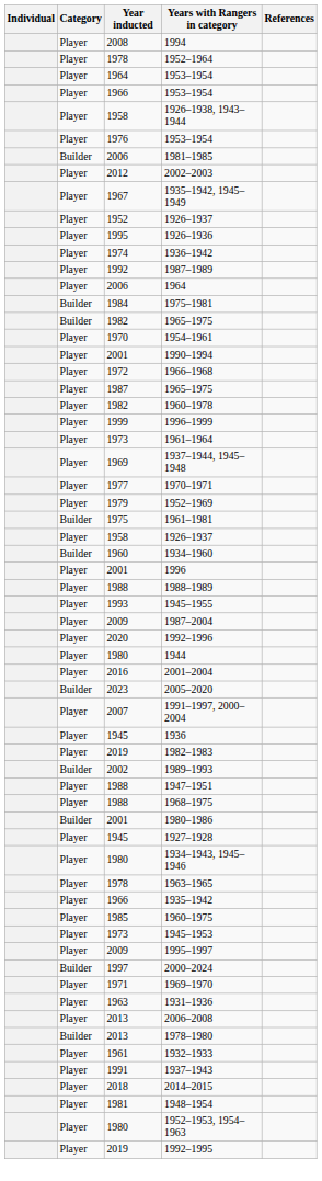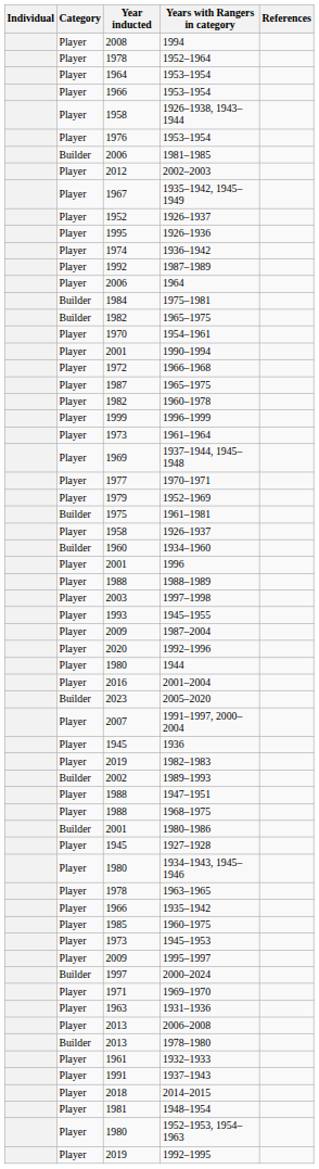 <table class="wikitable sortable" width="75%">
 <tr>
 <th scope="col">Individual</th>
 <th scope="col">Category</th>
 <th scope="col">Year inducted</th>
 <th scope="col">Years with Rangers in category</th>
 <th scope="col" class="unsortable">References</th>
 </tr>
 <tr>
 <th scope="row"></th>
 <td>Player</td>
 <td>2008</td>
 <td>1994</td>
 <td></td>
 </tr>
 <tr>
 <th scope="row"></th>
 <td>Player</td>
 <td>1978</td>
 <td>1952–1964</td>
 <td></td>
 </tr>
 <tr>
 <th scope="row"></th>
 <td>Player</td>
 <td>1964</td>
 <td>1953–1954</td>
 <td></td>
 </tr>
 <tr>
 <th scope="row"></th>
 <td>Player</td>
 <td>1966</td>
 <td>1953–1954</td>
 <td></td>
 </tr>
 <tr>
 <th scope="row"></th>
 <td>Player</td>
 <td>1958</td>
 <td>1926–1938, 1943–1944</td>
 <td></td>
 </tr>
 <tr>
 <th scope="row"></th>
 <td>Player</td>
 <td>1976</td>
 <td>1953–1954</td>
 <td></td>
 </tr>
 <tr>
 <th scope="row"></th>
 <td>Builder</td>
 <td>2006</td>
 <td>1981–1985</td>
 <td></td>
 </tr>
 <tr>
 <th scope="row"></th>
 <td>Player</td>
 <td>2012</td>
 <td>2002–2003</td>
 <td></td>
 </tr>
 <tr>
 <th scope="row"></th>
 <td>Player</td>
 <td>1967</td>
 <td>1935–1942, 1945–1949</td>
 <td></td>
 </tr>
 <tr>
 <th scope="row"></th>
 <td>Player</td>
 <td>1952</td>
 <td>1926–1937</td>
 <td></td>
 </tr>
 <tr>
 <th scope="row"></th>
 <td>Player</td>
 <td>1995</td>
 <td>1926–1936</td>
 <td></td>
 </tr>
 <tr>
 <th scope="row"></th>
 <td>Player</td>
 <td>1974</td>
 <td>1936–1942</td>
 <td></td>
 </tr>
 <tr>
 <th scope="row"></th>
 <td>Player</td>
 <td>1992</td>
 <td>1987–1989</td>
 <td></td>
 </tr>
 <tr>
 <th scope="row"></th>
 <td>Player</td>
 <td>2006</td>
 <td>1964</td>
 <td></td>
 </tr>
 <tr>
 <th scope="row"></th>
 <td>Builder</td>
 <td>1984</td>
 <td>1975–1981</td>
 <td></td>
 </tr>
 <tr>
 <th scope="row"></th>
 <td>Builder</td>
 <td>1982</td>
 <td>1965–1975</td>
 <td></td>
 </tr>
 <tr>
 <th scope="row"></th>
 <td>Player</td>
 <td>1970</td>
 <td>1954–1961</td>
 <td></td>
 </tr>
 <tr>
 <th scope="row"></th>
 <td>Player</td>
 <td>2001</td>
 <td>1990–1994</td>
 <td></td>
 </tr>
 <tr>
 <th scope="row"></th>
 <td>Player</td>
 <td>1972</td>
 <td>1966–1968</td>
 <td></td>
 </tr>
 <tr>
 <th scope="row"></th>
 <td>Player</td>
 <td>1987</td>
 <td>1965–1975</td>
 <td></td>
 </tr>
 <tr>
 <th scope="row"></th>
 <td>Player</td>
 <td>1982</td>
 <td>1960–1978</td>
 <td></td>
 </tr>
 <tr>
 <th scope="row"></th>
 <td>Player</td>
 <td>1999</td>
 <td>1996–1999</td>
 <td></td>
 </tr>
 <tr>
 <th scope="row"></th>
 <td>Player</td>
 <td>1973</td>
 <td>1961–1964</td>
 <td></td>
 </tr>
 <tr>
 <th scope="row"></th>
 <td>Player</td>
 <td>1969</td>
 <td>1937–1944, 1945–1948</td>
 <td></td>
 </tr>
 <tr>
 <th scope="row"></th>
 <td>Player</td>
 <td>1977</td>
 <td>1970–1971</td>
 <td></td>
 </tr>
 <tr>
 <th scope="row"></th>
 <td>Player</td>
 <td>1979</td>
 <td>1952–1969</td>
 <td></td>
 </tr>
 <tr>
 <th scope="row"></th>
 <td>Builder</td>
 <td>1975</td>
 <td>1961–1981</td>
 <td></td>
 </tr>
 <tr>
 <th scope="row"></th>
 <td>Player</td>
 <td>1958</td>
 <td>1926–1937</td>
 <td></td>
 </tr>
 <tr>
 <th scope="row"></th>
 <td>Builder</td>
 <td>1960</td>
 <td>1934–1960</td>
 <td></td>
 </tr>
 <tr>
 <th scope="row"></th>
 <td>Player</td>
 <td>2001</td>
 <td>1996</td>
 <td></td>
 </tr>
 <tr>
 <th scope="row"></th>
 <td>Player</td>
 <td>1988</td>
 <td>1988–1989</td>
 <td></td>
 </tr>
 <tr>
 <th scope="row"></th>
 <td>Player</td>
+<td>2003</td>
+<td>1997–1998</td>
+<td></td>
+</tr>
+<tr>
+<th scope="row"></th>
+<td>Player</td>
 <td>1993</td>
 <td>1945–1955</td>
 <td></td>
 </tr>
 <tr>
 <th scope="row"></th>
 <td>Player</td>
 <td>2009</td>
 <td>1987–2004</td>
 <td></td>
 </tr>
 <tr>
 <th scope="row"></th>
 <td>Player</td>
 <td>2020</td>
 <td>1992–1996</td>
 <td></td>
 </tr>
 <tr>
 <th scope="row"></th>
 <td>Player</td>
 <td>1980</td>
 <td>1944</td>
 <td></td>
 </tr>
 <tr>
 <th scope="row"></th>
 <td>Player</td>
 <td>2016</td>
 <td>2001–2004</td>
 <td></td>
 </tr>
 <tr>
 <th scope="row"></th>
 <td>Builder</td>
 <td>2023</td>
 <td>2005–2020</td>
 <td></td>
 </tr>
 <tr>
 <th scope="row"></th>
 <td>Player</td>
 <td>2007</td>
 <td>1991–1997, 2000–2004</td>
 <td></td>
 </tr>
 <tr>
 <th scope="row"></th>
 <td>Player</td>
 <td>1945</td>
 <td>1936</td>
 <td></td>
 </tr>
 <tr>
 <th scope="row"></th>
 <td>Player</td>
 <td>2019</td>
 <td>1982–1983</td>
 <td></td>
 </tr>
 <tr>
 <th scope="row"></th>
 <td>Builder</td>
 <td>2002</td>
 <td>1989–1993</td>
 <td></td>
 </tr>
 <tr>
 <th scope="row"></th>
 <td>Player</td>
 <td>1988</td>
 <td>1947–1951</td>
 <td></td>
 </tr>
 <tr>
 <th scope="row"></th>
 <td>Player</td>
 <td>1988</td>
 <td>1968–1975</td>
 <td></td>
 </tr>
 <tr>
 <th scope="row"></th>
 <td>Builder</td>
 <td>2001</td>
 <td>1980–1986</td>
 <td></td>
 </tr>
 <tr>
 <th scope="row"></th>
 <td>Player</td>
 <td>1945</td>
 <td>1927–1928</td>
 <td></td>
 </tr>
 <tr>
 <th scope="row"></th>
 <td>Player</td>
 <td>1980</td>
 <td>1934–1943, 1945–1946</td>
 <td></td>
 </tr>
 <tr>
 <th scope="row"></th>
 <td>Player</td>
 <td>1978</td>
 <td>1963–1965</td>
 <td></td>
 </tr>
 <tr>
 <th scope="row"></th>
 <td>Player</td>
 <td>1966</td>
 <td>1935–1942</td>
 <td></td>
 </tr>
 <tr>
 <th scope="row"></th>
 <td>Player</td>
 <td>1985</td>
 <td>1960–1975</td>
 <td></td>
 </tr>
 <tr>
 <th scope="row"></th>
 <td>Player</td>
 <td>1973</td>
 <td>1945–1953</td>
 <td></td>
 </tr>
 <tr>
 <th scope="row"></th>
 <td>Player</td>
 <td>2009</td>
 <td>1995–1997</td>
 <td></td>
 </tr>
 <tr>
 <th scope="row"></th>
 <td>Builder</td>
 <td>1997</td>
 <td>2000–2024</td>
 <td></td>
 </tr>
 <tr>
 <th scope="row"></th>
 <td>Player</td>
 <td>1971</td>
 <td>1969–1970</td>
 <td></td>
 </tr>
 <tr>
 <th scope="row"></th>
 <td>Player</td>
 <td>1963</td>
 <td>1931–1936</td>
 <td></td>
 </tr>
 <tr>
 <th scope="row"></th>
 <td>Player</td>
 <td>2013</td>
 <td>2006–2008</td>
 <td></td>
 </tr>
 <tr>
 <th scope="row"></th>
 <td>Builder</td>
 <td>2013</td>
 <td>1978–1980</td>
 <td></td>
 </tr>
 <tr>
 <th scope="row"></th>
 <td>Player</td>
 <td>1961</td>
 <td>1932–1933</td>
 <td></td>
 </tr>
 <tr>
 <th scope="row"></th>
 <td>Player</td>
 <td>1991</td>
 <td>1937–1943</td>
 <td></td>
 </tr>
 <tr>
 <th scope="row"></th>
 <td>Player</td>
 <td>2018</td>
 <td>2014–2015</td>
 <td></td>
 </tr>
 <tr>
 <th scope="row"></th>
 <td>Player</td>
 <td>1981</td>
 <td>1948–1954</td>
 <td></td>
 </tr>
 <tr>
 <th scope="row"></th>
 <td>Player</td>
 <td>1980</td>
 <td>1952–1953, 1954–1963</td>
 <td></td>
 </tr>
 <tr>
 <th scope="row"></th>
 <td>Player</td>
 <td>2019</td>
 <td>1992–1995</td>
 <td></td>
 </tr>
 </table>
